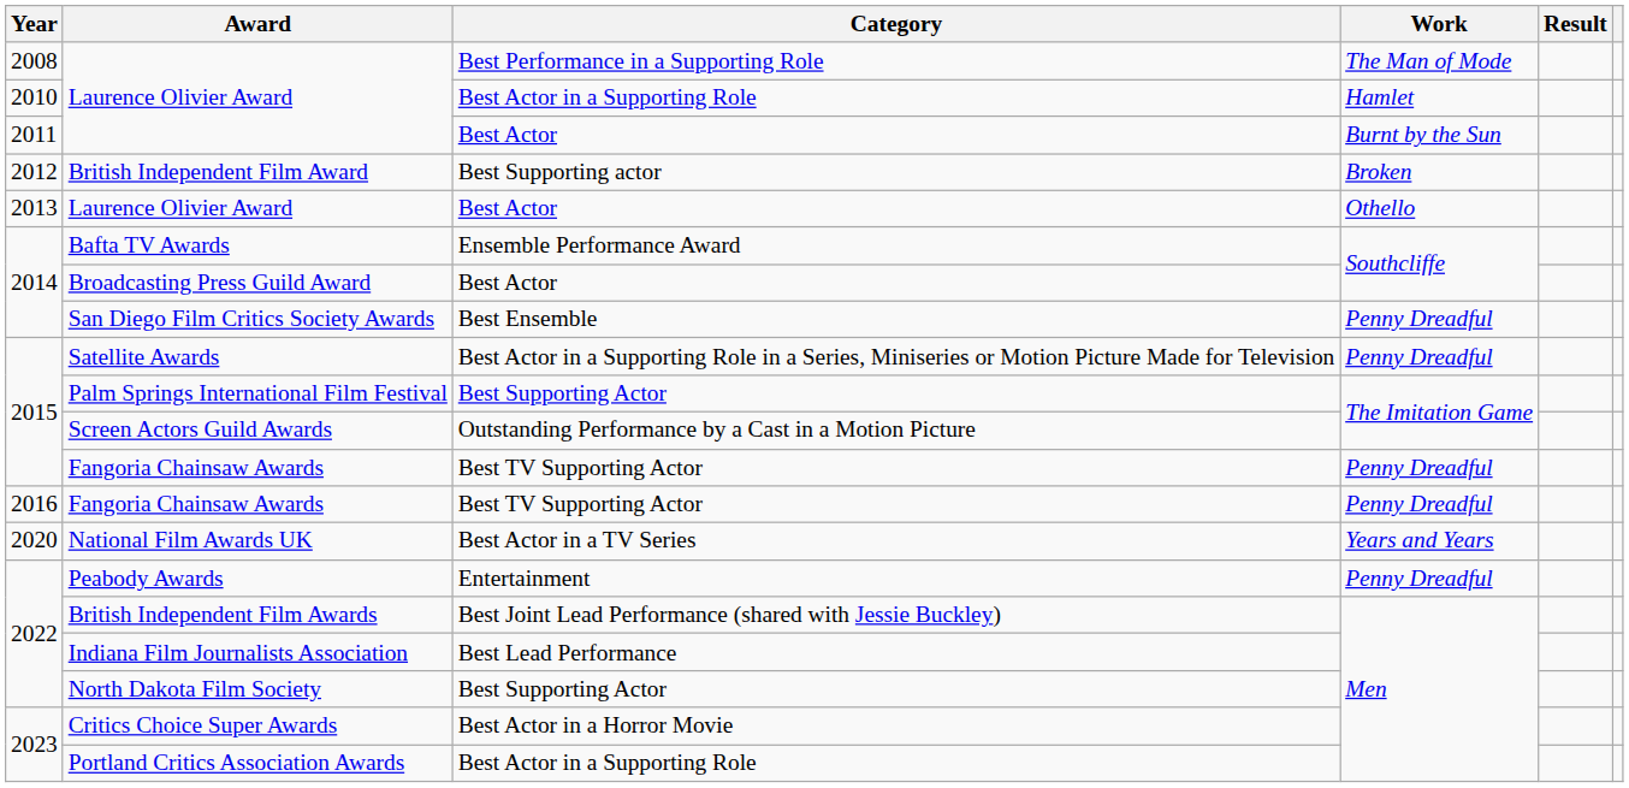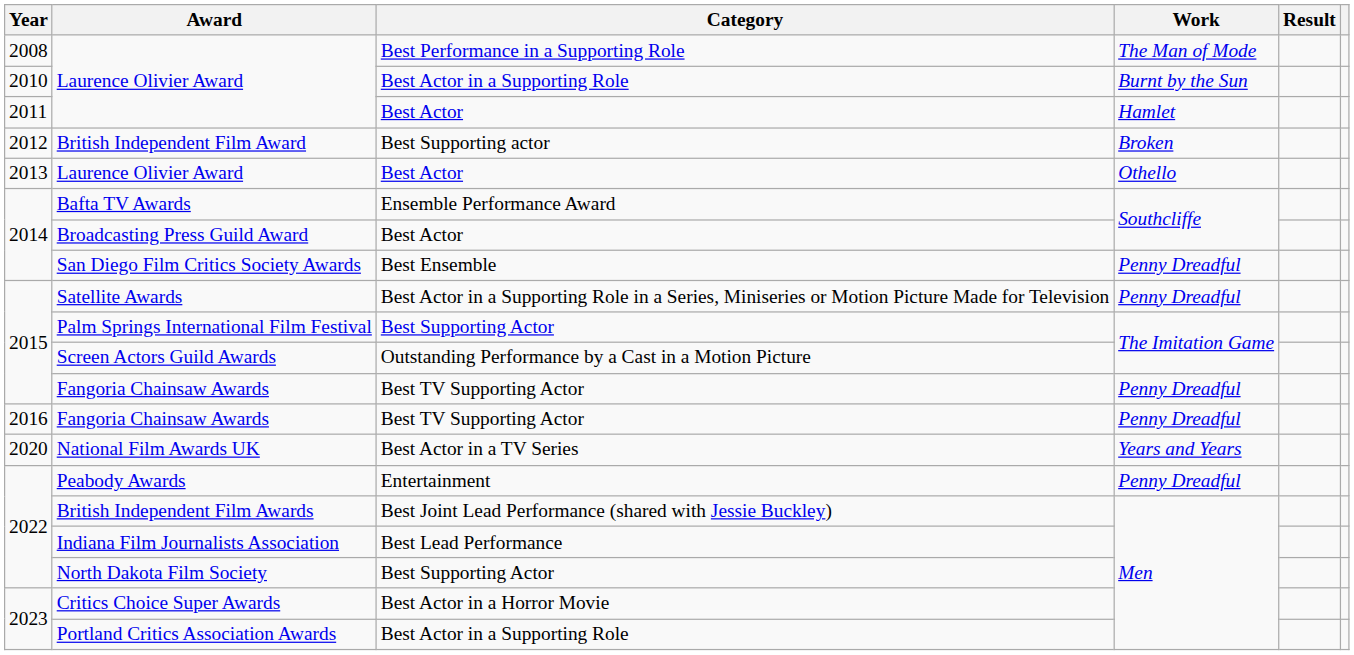 <table class="wikitable plainrowheaders sortable">
 <tr>
 <th scope="col">Year</th>
 <th scope="col">Award</th>
 <th scope="col">Category</th>
 <th scope="col">Work</th>
 <th scope="col">Result</th>
 <th scope="col" class="unsortable"></th>
 </tr>
 <tr>
 <td>2008</td>
 <td rowspan="3"><a href='#'>Laurence Olivier Award</a></td>
 <td><a href='#'>Best Performance in a Supporting Role</a></td>
 <td><em><a href='#'>The Man of Mode</a></em></td>
 <td></td>
 <td></td>
 </tr>
 <tr>
 <td>2010</td>
 <td><a href='#'>Best Actor in a Supporting Role</a></td>
-<td><em><a href='#'>Hamlet</a></em></td>
+<td><em><a href='#'>Burnt by the Sun</a></em></td>
 <td></td>
 <td></td>
 </tr>
 <tr>
 <td>2011</td>
 <td><a href='#'>Best Actor</a></td>
-<td><em><a href='#'>Burnt by the Sun</a></em></td>
+<td><em><a href='#'>Hamlet</a></em></td>
 <td></td>
 <td></td>
 </tr>
 <tr>
 <td>2012</td>
 <td><a href='#'>British Independent Film Award</a></td>
 <td>Best Supporting actor</td>
 <td><em><a href='#'>Broken</a></em></td>
 <td></td>
 <td></td>
 </tr>
 <tr>
 <td>2013</td>
 <td><a href='#'>Laurence Olivier Award</a></td>
 <td><a href='#'>Best Actor</a></td>
 <td><em><a href='#'>Othello</a></em></td>
 <td></td>
 <td></td>
 </tr>
 <tr>
 <td rowspan="3">2014</td>
 <td><a href='#'>Bafta TV Awards</a></td>
 <td>Ensemble Performance Award</td>
 <td rowspan="2"><em><a href='#'>Southcliffe</a></em></td>
 <td></td>
 <td></td>
 </tr>
 <tr>
 <td><a href='#'>Broadcasting Press Guild Award</a></td>
 <td>Best Actor</td>
 <td></td>
 <td></td>
 </tr>
 <tr>
 <td><a href='#'>San Diego Film Critics Society Awards</a></td>
 <td>Best Ensemble</td>
 <td><a href='#'><em>Penny Dreadful</em></a></td>
 <td></td>
 <td></td>
 </tr>
 <tr>
 <td rowspan="4">2015</td>
 <td><a href='#'>Satellite Awards</a></td>
 <td>Best Actor in a Supporting Role in a Series, Miniseries or Motion Picture Made for Television</td>
 <td><a href='#'><em>Penny Dreadful</em></a></td>
 <td></td>
 <td></td>
 </tr>
 <tr>
 <td><a href='#'>Palm Springs International Film Festival</a></td>
 <td><a href='#'>Best Supporting Actor</a></td>
 <td rowspan="2"><em><a href='#'>The Imitation Game</a></em></td>
 <td></td>
 <td></td>
 </tr>
 <tr>
 <td><a href='#'>Screen Actors Guild Awards</a></td>
 <td>Outstanding Performance by a Cast in a Motion Picture</td>
 <td></td>
 <td></td>
 </tr>
 <tr>
 <td><a href='#'>Fangoria Chainsaw Awards</a></td>
 <td>Best TV Supporting Actor</td>
 <td><a href='#'><em>Penny Dreadful</em></a></td>
 <td></td>
 <td></td>
 </tr>
 <tr>
 <td>2016</td>
 <td><a href='#'>Fangoria Chainsaw Awards</a></td>
 <td>Best TV Supporting Actor</td>
 <td><a href='#'><em>Penny Dreadful</em></a></td>
 <td></td>
 <td></td>
 </tr>
 <tr>
 <td>2020</td>
 <td><a href='#'>National Film Awards UK</a></td>
 <td>Best Actor in a TV Series</td>
 <td><a href='#'><em>Years and Years</em></a></td>
 <td></td>
 <td></td>
 </tr>
 <tr>
 <td rowspan="4">2022</td>
 <td><a href='#'>Peabody Awards</a></td>
 <td>Entertainment</td>
 <td><a href='#'><em>Penny Dreadful</em></a></td>
 <td></td>
 <td></td>
 </tr>
 <tr>
 <td><a href='#'>British Independent Film Awards</a></td>
 <td>Best Joint Lead Performance (shared with <a href='#'>Jessie Buckley</a>)</td>
 <td rowspan="5"><a href='#'><em>Men</em></a></td>
 <td></td>
 <td></td>
 </tr>
 <tr>
 <td><a href='#'>Indiana Film Journalists Association</a></td>
 <td>Best Lead Performance</td>
 <td></td>
 <td></td>
 </tr>
 <tr>
 <td><a href='#'>North Dakota Film Society</a></td>
 <td>Best Supporting Actor</td>
 <td></td>
 <td></td>
 </tr>
 <tr>
 <td rowspan="2">2023</td>
 <td><a href='#'>Critics Choice Super Awards</a></td>
 <td>Best Actor in a Horror Movie</td>
 <td></td>
 <td></td>
 </tr>
 <tr>
 <td><a href='#'>Portland Critics Association Awards</a></td>
 <td>Best Actor in a Supporting Role</td>
 <td></td>
 <td></td>
 </tr>
 </table>
